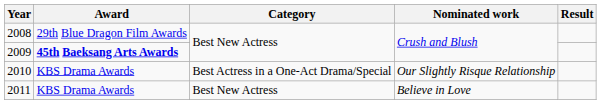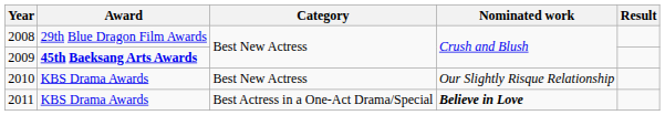 <table class="wikitable sortable">
 <tr>
 <th>Year</th>
 <th>Award</th>
 <th>Category</th>
 <th>Nominated work</th>
 <th>Result</th>
 </tr>
 <tr>
 <td>2008</td>
 <td><a href='#'>29th</a> <a href='#'>Blue Dragon Film Awards</a></td>
 <td rowspan="2">Best New Actress</td>
 <td rowspan=2><em><a href='#'>Crush and Blush</a></em></td>
 <td></td>
 </tr>
 <tr>
 <td>2009</td>
 <td><strong><a href='#'>45th</a> <a href='#'>Baeksang Arts Awards</a></strong></td>
 <td></td>
 </tr>
 <tr>
 <td>2010</td>
 <td><a href='#'>KBS Drama Awards</a></td>
-<td>Best Actress in a One-Act Drama/Special</td>
+<td>Best New Actress</td>
 <td><em>Our Slightly Risque Relationship</em></td>
 <td></td>
 </tr>
 <tr>
 <td>2011</td>
 <td><a href='#'>KBS Drama Awards</a></td>
-<td>Best New Actress</td>
-<td><em>Believe in Love</em></td>
+<td>Best Actress in a One-Act Drama/Special</td>
+<td><strong><em>Believe in Love</em></strong></td>
 <td></td>
 </tr>
 </table>
